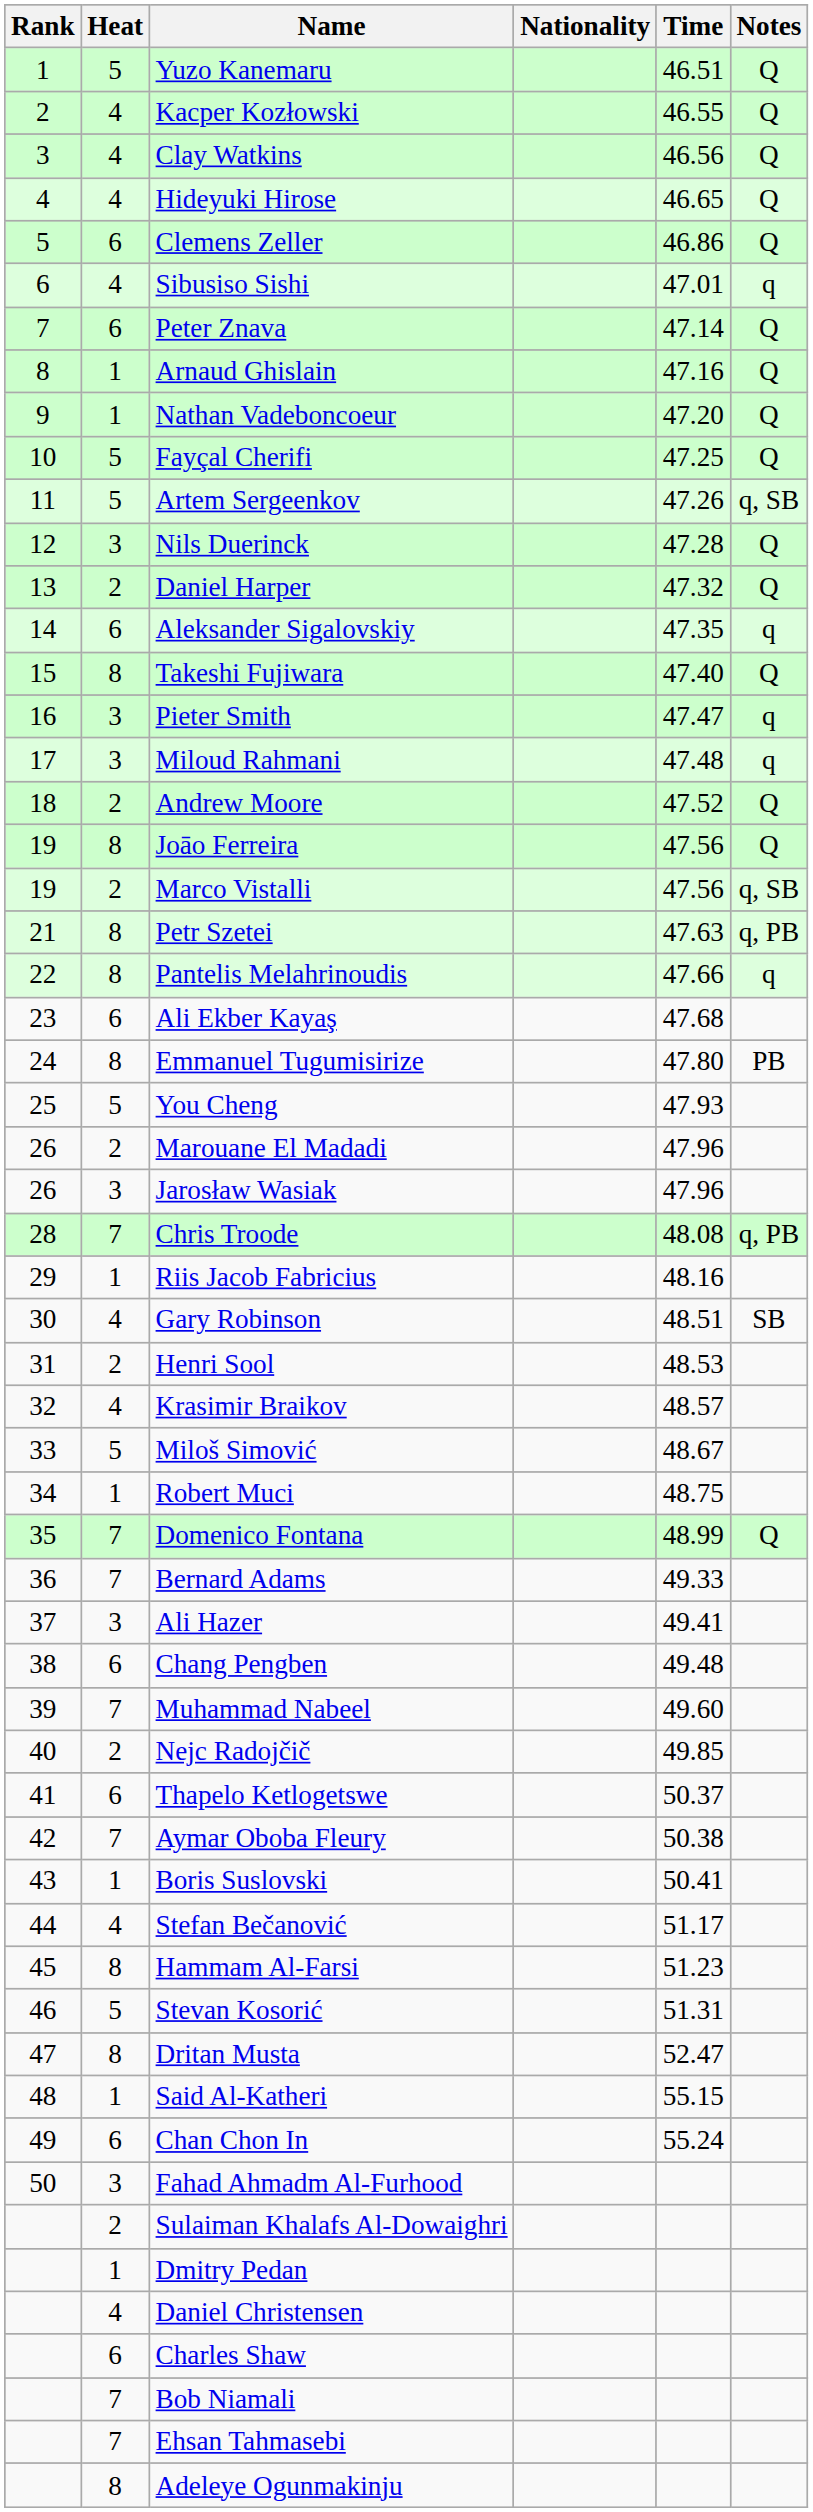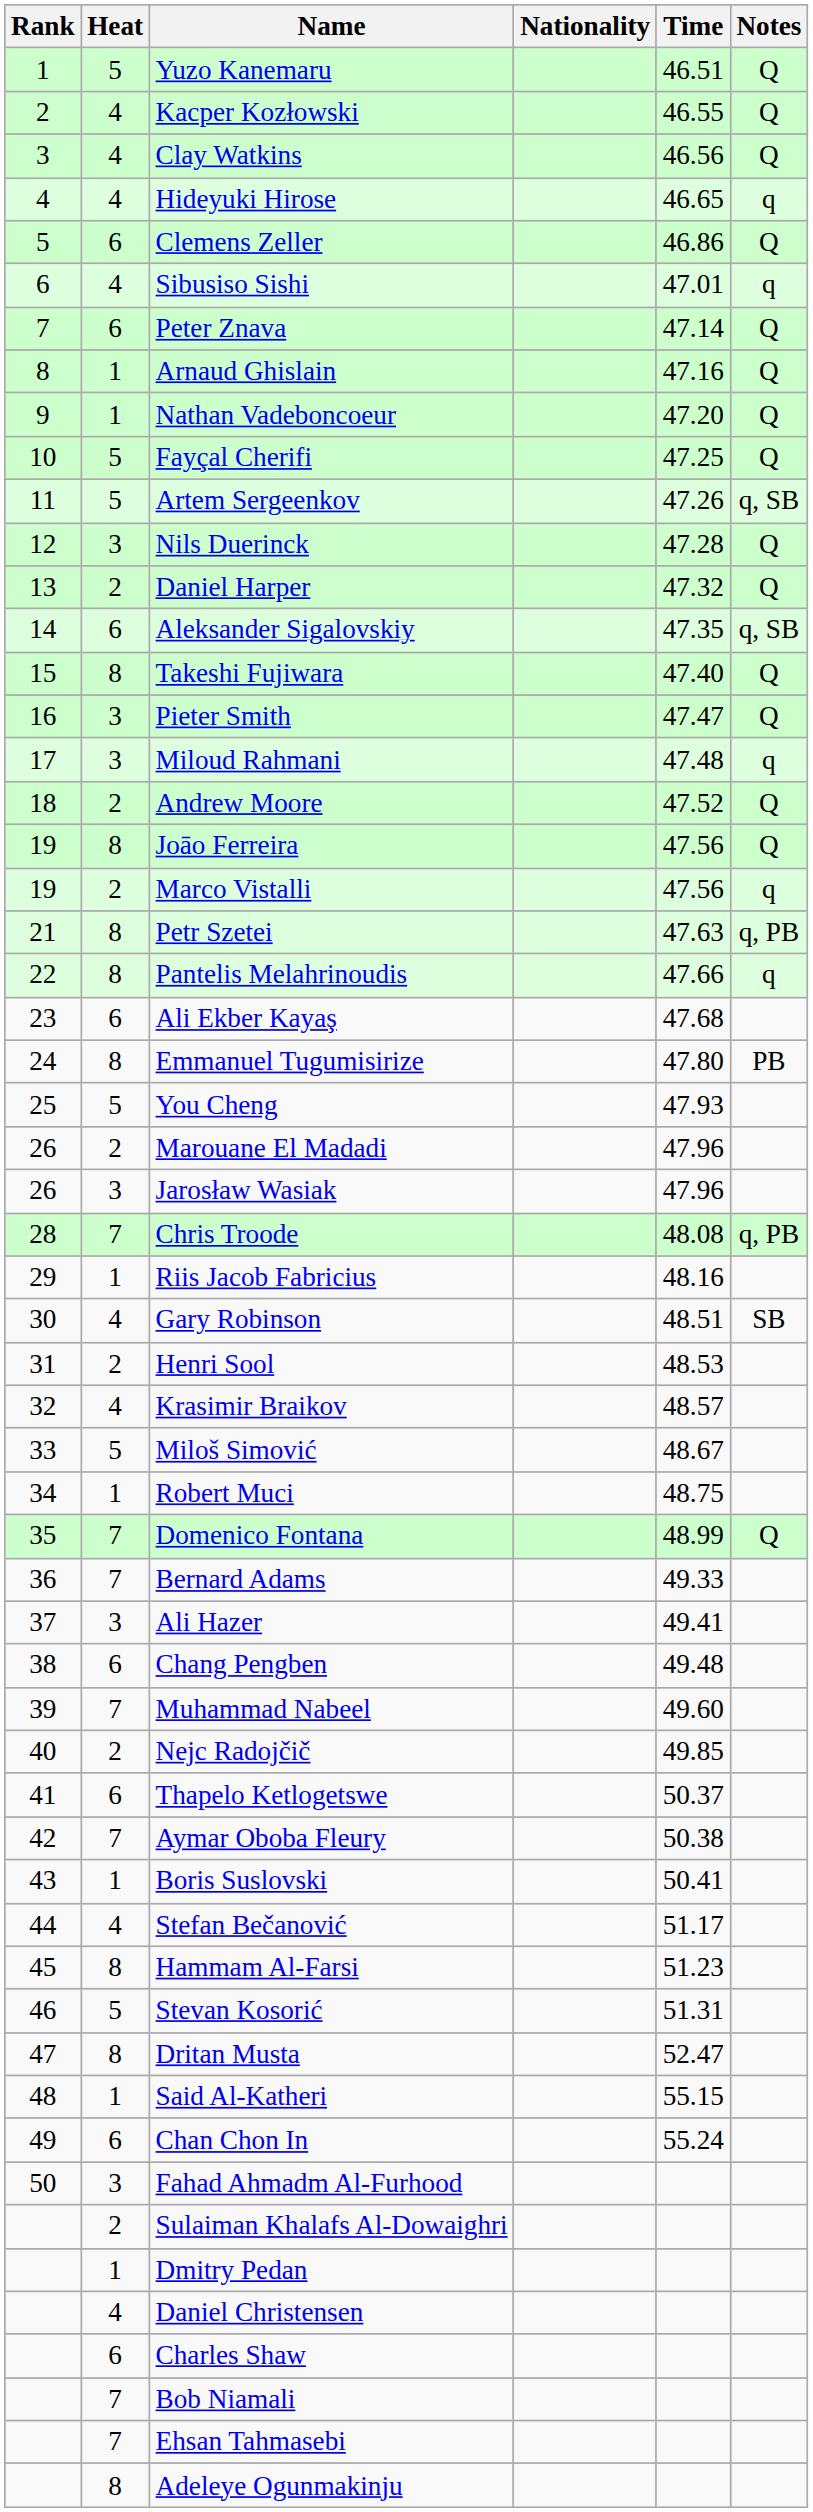 <table class="wikitable sortable" style="text-align:center">
 <tr>
 <th>Rank</th>
 <th>Heat</th>
 <th>Name</th>
 <th>Nationality</th>
 <th>Time</th>
 <th>Notes</th>
 </tr>
 <tr bgcolor=ccffcc>
 <td>1</td>
 <td>5</td>
 <td align=left><a href='#'>Yuzo Kanemaru</a></td>
 <td align=left></td>
 <td>46.51</td>
 <td>Q</td>
 </tr>
 <tr bgcolor=ccffcc>
 <td>2</td>
 <td>4</td>
 <td align=left><a href='#'>Kacper Kozłowski</a></td>
 <td align=left></td>
 <td>46.55</td>
 <td>Q</td>
 </tr>
 <tr bgcolor=ccffcc>
 <td>3</td>
 <td>4</td>
 <td align=left><a href='#'>Clay Watkins</a></td>
 <td align=left></td>
 <td>46.56</td>
 <td>Q</td>
 </tr>
 <tr bgcolor=ddffdd>
 <td>4</td>
 <td>4</td>
 <td align=left><a href='#'>Hideyuki Hirose</a></td>
 <td align=left></td>
 <td>46.65</td>
-<td>Q</td>
+<td>q</td>
 </tr>
 <tr bgcolor=ccffcc>
 <td>5</td>
 <td>6</td>
 <td align=left><a href='#'>Clemens Zeller</a></td>
 <td align=left></td>
 <td>46.86</td>
 <td>Q</td>
 </tr>
 <tr bgcolor=ddffdd>
 <td>6</td>
 <td>4</td>
 <td align=left><a href='#'>Sibusiso Sishi</a></td>
 <td align=left></td>
 <td>47.01</td>
 <td>q</td>
 </tr>
 <tr bgcolor=ccffcc>
 <td>7</td>
 <td>6</td>
 <td align=left><a href='#'>Peter Znava</a></td>
 <td align=left></td>
 <td>47.14</td>
 <td>Q</td>
 </tr>
 <tr bgcolor=ccffcc>
 <td>8</td>
 <td>1</td>
 <td align=left><a href='#'>Arnaud Ghislain</a></td>
 <td align=left></td>
 <td>47.16</td>
 <td>Q</td>
 </tr>
 <tr bgcolor=ccffcc>
 <td>9</td>
 <td>1</td>
 <td align=left><a href='#'>Nathan Vadeboncoeur</a></td>
 <td align=left></td>
 <td>47.20</td>
 <td>Q</td>
 </tr>
 <tr bgcolor=ccffcc>
 <td>10</td>
 <td>5</td>
 <td align=left><a href='#'>Fayçal Cherifi</a></td>
 <td align=left></td>
 <td>47.25</td>
 <td>Q</td>
 </tr>
 <tr bgcolor=ddffdd>
 <td>11</td>
 <td>5</td>
 <td align=left><a href='#'>Artem Sergeenkov</a></td>
 <td align=left></td>
 <td>47.26</td>
 <td>q, SB</td>
 </tr>
 <tr bgcolor=ccffcc>
 <td>12</td>
 <td>3</td>
 <td align=left><a href='#'>Nils Duerinck</a></td>
 <td align=left></td>
 <td>47.28</td>
 <td>Q</td>
 </tr>
 <tr bgcolor=ccffcc>
 <td>13</td>
 <td>2</td>
 <td align=left><a href='#'>Daniel Harper</a></td>
 <td align=left></td>
 <td>47.32</td>
 <td>Q</td>
 </tr>
 <tr bgcolor=ddffdd>
 <td>14</td>
 <td>6</td>
 <td align=left><a href='#'>Aleksander Sigalovskiy</a></td>
 <td align=left></td>
 <td>47.35</td>
-<td>q</td>
+<td>q, SB</td>
 </tr>
 <tr bgcolor=ccffcc>
 <td>15</td>
 <td>8</td>
 <td align=left><a href='#'>Takeshi Fujiwara</a></td>
 <td align=left></td>
 <td>47.40</td>
 <td>Q</td>
 </tr>
 <tr bgcolor=ccffcc>
 <td>16</td>
 <td>3</td>
 <td align=left><a href='#'>Pieter Smith</a></td>
 <td align=left></td>
 <td>47.47</td>
-<td>q</td>
+<td>Q</td>
 </tr>
 <tr bgcolor=ddffdd>
 <td>17</td>
 <td>3</td>
 <td align=left><a href='#'>Miloud Rahmani</a></td>
 <td align=left></td>
 <td>47.48</td>
 <td>q</td>
 </tr>
 <tr bgcolor=ccffcc>
 <td>18</td>
 <td>2</td>
 <td align=left><a href='#'>Andrew Moore</a></td>
 <td align=left></td>
 <td>47.52</td>
 <td>Q</td>
 </tr>
 <tr bgcolor=ccffcc>
 <td>19</td>
 <td>8</td>
 <td align=left><a href='#'>Joāo Ferreira</a></td>
 <td align=left></td>
 <td>47.56</td>
 <td>Q</td>
 </tr>
 <tr bgcolor=ddffdd>
 <td>19</td>
 <td>2</td>
 <td align=left><a href='#'>Marco Vistalli</a></td>
 <td align=left></td>
 <td>47.56</td>
-<td>q, SB</td>
+<td>q</td>
 </tr>
 <tr bgcolor=ddffdd>
 <td>21</td>
 <td>8</td>
 <td align=left><a href='#'>Petr Szetei</a></td>
 <td align=left></td>
 <td>47.63</td>
 <td>q, PB</td>
 </tr>
 <tr bgcolor=ddffdd>
 <td>22</td>
 <td>8</td>
 <td align=left><a href='#'>Pantelis Melahrinoudis</a></td>
 <td align=left></td>
 <td>47.66</td>
 <td>q</td>
 </tr>
 <tr>
 <td>23</td>
 <td>6</td>
 <td align=left><a href='#'>Ali Ekber Kayaş</a></td>
 <td align=left></td>
 <td>47.68</td>
 <td></td>
 </tr>
 <tr>
 <td>24</td>
 <td>8</td>
 <td align=left><a href='#'>Emmanuel Tugumisirize</a></td>
 <td align=left></td>
 <td>47.80</td>
 <td>PB</td>
 </tr>
 <tr>
 <td>25</td>
 <td>5</td>
 <td align=left><a href='#'>You Cheng</a></td>
 <td align=left></td>
 <td>47.93</td>
 <td></td>
 </tr>
 <tr>
 <td>26</td>
 <td>2</td>
 <td align=left><a href='#'>Marouane El Madadi</a></td>
 <td align=left></td>
 <td>47.96</td>
 <td></td>
 </tr>
 <tr>
 <td>26</td>
 <td>3</td>
 <td align=left><a href='#'>Jarosław Wasiak</a></td>
 <td align=left></td>
 <td>47.96</td>
 <td></td>
 </tr>
 <tr bgcolor=ccffcc>
 <td>28</td>
 <td>7</td>
 <td align=left><a href='#'>Chris Troode</a></td>
 <td align=left></td>
 <td>48.08</td>
 <td>q, PB</td>
 </tr>
 <tr>
 <td>29</td>
 <td>1</td>
 <td align=left><a href='#'>Riis Jacob Fabricius</a></td>
 <td align=left></td>
 <td>48.16</td>
 <td></td>
 </tr>
 <tr>
 <td>30</td>
 <td>4</td>
 <td align=left><a href='#'>Gary Robinson</a></td>
 <td align=left></td>
 <td>48.51</td>
 <td>SB</td>
 </tr>
 <tr>
 <td>31</td>
 <td>2</td>
 <td align=left><a href='#'>Henri Sool</a></td>
 <td align=left></td>
 <td>48.53</td>
 <td></td>
 </tr>
 <tr>
 <td>32</td>
 <td>4</td>
 <td align=left><a href='#'>Krasimir Braikov</a></td>
 <td align=left></td>
 <td>48.57</td>
 <td></td>
 </tr>
 <tr>
 <td>33</td>
 <td>5</td>
 <td align=left><a href='#'>Miloš Simović</a></td>
 <td align=left></td>
 <td>48.67</td>
 <td></td>
 </tr>
 <tr>
 <td>34</td>
 <td>1</td>
 <td align=left><a href='#'>Robert Muci</a></td>
 <td align=left></td>
 <td>48.75</td>
 <td></td>
 </tr>
 <tr bgcolor=ccffcc>
 <td>35</td>
 <td>7</td>
 <td align=left><a href='#'>Domenico Fontana</a></td>
 <td align=left></td>
 <td>48.99</td>
 <td>Q</td>
 </tr>
 <tr>
 <td>36</td>
 <td>7</td>
 <td align=left><a href='#'>Bernard Adams</a></td>
 <td align=left></td>
 <td>49.33</td>
 <td></td>
 </tr>
 <tr>
 <td>37</td>
 <td>3</td>
 <td align=left><a href='#'>Ali Hazer</a></td>
 <td align=left></td>
 <td>49.41</td>
 <td></td>
 </tr>
 <tr>
 <td>38</td>
 <td>6</td>
 <td align=left><a href='#'>Chang Pengben</a></td>
 <td align=left></td>
 <td>49.48</td>
 <td></td>
 </tr>
 <tr>
 <td>39</td>
 <td>7</td>
 <td align=left><a href='#'>Muhammad Nabeel</a></td>
 <td align=left></td>
 <td>49.60</td>
 <td></td>
 </tr>
 <tr>
 <td>40</td>
 <td>2</td>
 <td align=left><a href='#'>Nejc Radojčič</a></td>
 <td align=left></td>
 <td>49.85</td>
 <td></td>
 </tr>
 <tr>
 <td>41</td>
 <td>6</td>
 <td align=left><a href='#'>Thapelo Ketlogetswe</a></td>
 <td align=left></td>
 <td>50.37</td>
 <td></td>
 </tr>
 <tr>
 <td>42</td>
 <td>7</td>
 <td align=left><a href='#'>Aymar Oboba Fleury</a></td>
 <td align=left></td>
 <td>50.38</td>
 <td></td>
 </tr>
 <tr>
 <td>43</td>
 <td>1</td>
 <td align=left><a href='#'>Boris Suslovski</a></td>
 <td align=left></td>
 <td>50.41</td>
 <td></td>
 </tr>
 <tr>
 <td>44</td>
 <td>4</td>
 <td align=left><a href='#'>Stefan Bečanović</a></td>
 <td align=left></td>
 <td>51.17</td>
 <td></td>
 </tr>
 <tr>
 <td>45</td>
 <td>8</td>
 <td align=left><a href='#'>Hammam Al-Farsi</a></td>
 <td align=left></td>
 <td>51.23</td>
 <td></td>
 </tr>
 <tr>
 <td>46</td>
 <td>5</td>
 <td align=left><a href='#'>Stevan Kosorić</a></td>
 <td align=left></td>
 <td>51.31</td>
 <td></td>
 </tr>
 <tr>
 <td>47</td>
 <td>8</td>
 <td align=left><a href='#'>Dritan Musta</a></td>
 <td align=left></td>
 <td>52.47</td>
 <td></td>
 </tr>
 <tr>
 <td>48</td>
 <td>1</td>
 <td align=left><a href='#'>Said Al-Katheri</a></td>
 <td align=left></td>
 <td>55.15</td>
 <td></td>
 </tr>
 <tr>
 <td>49</td>
 <td>6</td>
 <td align=left><a href='#'>Chan Chon In</a></td>
 <td align=left></td>
 <td>55.24</td>
 <td></td>
 </tr>
 <tr>
 <td>50</td>
 <td>3</td>
 <td align=left><a href='#'>Fahad Ahmadm Al-Furhood</a></td>
 <td align=left></td>
 <td></td>
 <td></td>
 </tr>
 <tr>
 <td></td>
 <td>2</td>
 <td align=left><a href='#'>Sulaiman Khalafs Al-Dowaighri</a></td>
 <td align=left></td>
 <td></td>
 <td></td>
 </tr>
 <tr>
 <td></td>
 <td>1</td>
 <td align=left><a href='#'>Dmitry Pedan</a></td>
 <td align=left></td>
 <td></td>
 <td></td>
 </tr>
 <tr>
 <td></td>
 <td>4</td>
 <td align=left><a href='#'>Daniel Christensen</a></td>
 <td align=left></td>
 <td></td>
 <td></td>
 </tr>
 <tr>
 <td></td>
 <td>6</td>
 <td align=left><a href='#'>Charles Shaw</a></td>
 <td align=left></td>
 <td></td>
 <td></td>
 </tr>
 <tr>
 <td></td>
 <td>7</td>
 <td align=left><a href='#'>Bob Niamali</a></td>
 <td align=left></td>
 <td></td>
 <td></td>
 </tr>
 <tr>
 <td></td>
 <td>7</td>
 <td align=left><a href='#'>Ehsan Tahmasebi</a></td>
 <td align=left></td>
 <td></td>
 <td></td>
 </tr>
 <tr>
 <td></td>
 <td>8</td>
 <td align=left><a href='#'>Adeleye Ogunmakinju</a></td>
 <td align=left></td>
 <td></td>
 <td></td>
 </tr>
 </table>
